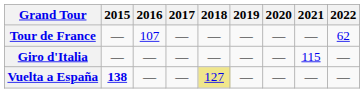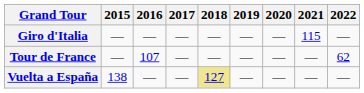 <table class="wikitable plainrowheaders">
 <tr>
 <th scope="col"><a href='#'>Grand Tour</a></th>
 <th scope="col">2015</th>
 <th scope="col">2016</th>
 <th scope="col">2017</th>
 <th scope="col">2018</th>
 <th scope="col">2019</th>
 <th scope="col">2020</th>
 <th scope="col">2021</th>
 <th scope="col">2022</th>
 </tr>
 <tr style="text-align:center;">
+<th scope="row"> <a href='#'>Giro d'Italia</a></th>
+<td>—</td>
+<td>—</td>
+<td>—</td>
+<td>—</td>
+<td>—</td>
+<td>—</td>
+<td><a href='#'>115</a></td>
+<td>—</td>
+</tr>
+<tr style="text-align:center;">
 <th scope="row"> <a href='#'>Tour de France</a></th>
 <td>—</td>
 <td><a href='#'>107</a></td>
 <td>—</td>
 <td>—</td>
 <td>—</td>
 <td>—</td>
 <td>—</td>
 <td><a href='#'>62</a></td>
 </tr>
 <tr style="text-align:center;">
-<th scope="row"> <a href='#'>Giro d'Italia</a></th>
-<td>—</td>
-<td>—</td>
-<td>—</td>
-<td>—</td>
-<td>—</td>
-<td>—</td>
-<td><a href='#'>115</a></td>
-<td>—</td>
-</tr>
-<tr style="text-align:center;">
 <th scope="row"> <a href='#'>Vuelta a España</a></th>
-<td><strong><a href='#'>138</a></strong></td>
+<td><a href='#'>138</a></td>
 <td>—</td>
 <td>—</td>
 <td style="background: khaki;"><a href='#'>127</a></td>
 <td>—</td>
 <td>—</td>
 <td>—</td>
 <td>—</td>
 </tr>
 </table>
